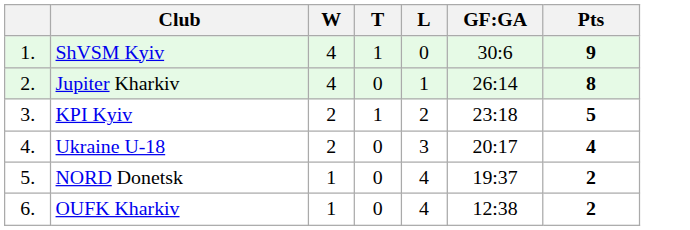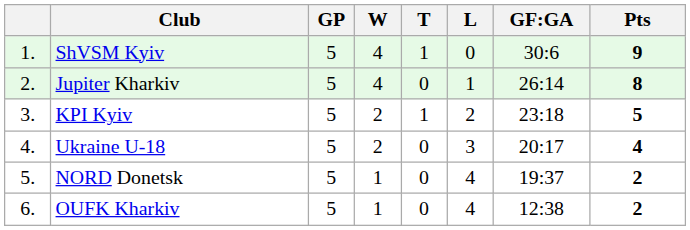 <table class="wikitable">
 <tr>
 <th width="30"></th>
 <th width="200">Club</th>
+<th width="30">GP</th>
 <th width="30">W</th>
 <th width="30">T</th>
 <th width="30">L</th>
 <th width="70">GF:GA</th>
 <th width="70">Pts</th>
 </tr>
 <tr bgcolor="#e6fae6" align="center">
 <td>1.</td>
 <td align="left"><a href='#'>ShVSM Kyiv</a></td>
+<td>5</td>
 <td>4</td>
 <td>1</td>
 <td>0</td>
 <td>30:6</td>
 <td><strong>9</strong></td>
 </tr>
 <tr bgcolor="#e6fae6" align="center">
 <td>2.</td>
 <td align="left"><a href='#'>Jupiter</a> Kharkiv</td>
+<td>5</td>
 <td>4</td>
 <td>0</td>
 <td>1</td>
 <td>26:14</td>
 <td><strong>8</strong></td>
 </tr>
 <tr bgcolor="#FFFFFF" align="center">
 <td>3.</td>
 <td align="left"><a href='#'>KPI Kyiv</a></td>
+<td>5</td>
 <td>2</td>
 <td>1</td>
 <td>2</td>
 <td>23:18</td>
 <td><strong>5</strong></td>
 </tr>
 <tr bgcolor="#FFFFFF" align="center">
 <td>4.</td>
 <td align="left"><a href='#'>Ukraine U-18</a></td>
+<td>5</td>
 <td>2</td>
 <td>0</td>
 <td>3</td>
 <td>20:17</td>
 <td><strong>4</strong></td>
 </tr>
 <tr bgcolor="#FFFFFF" align="center">
 <td>5.</td>
 <td align="left"><a href='#'>NORD</a> Donetsk</td>
+<td>5</td>
 <td>1</td>
 <td>0</td>
 <td>4</td>
 <td>19:37</td>
 <td><strong>2</strong></td>
 </tr>
 <tr bgcolor="#FFFFFF" align="center">
 <td>6.</td>
 <td align="left"><a href='#'>OUFK Kharkiv</a></td>
+<td>5</td>
 <td>1</td>
 <td>0</td>
 <td>4</td>
 <td>12:38</td>
 <td><strong>2</strong></td>
 </tr>
 </table>
